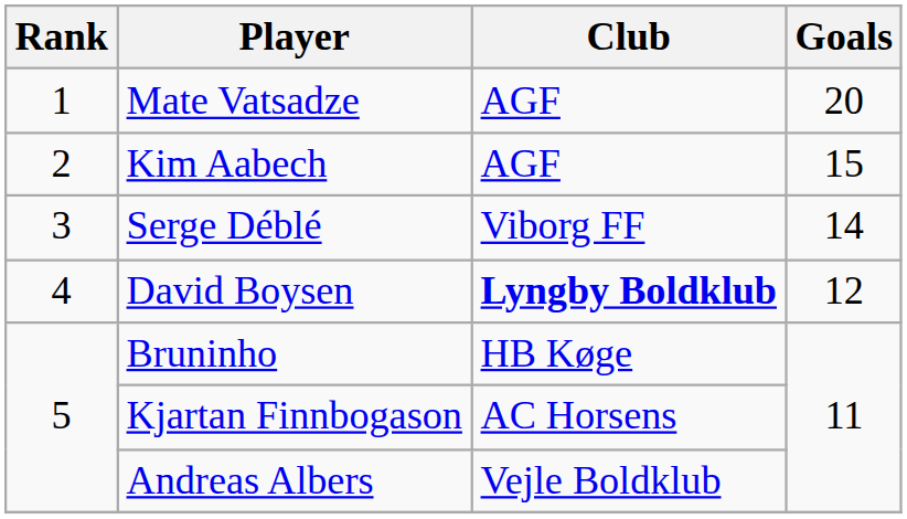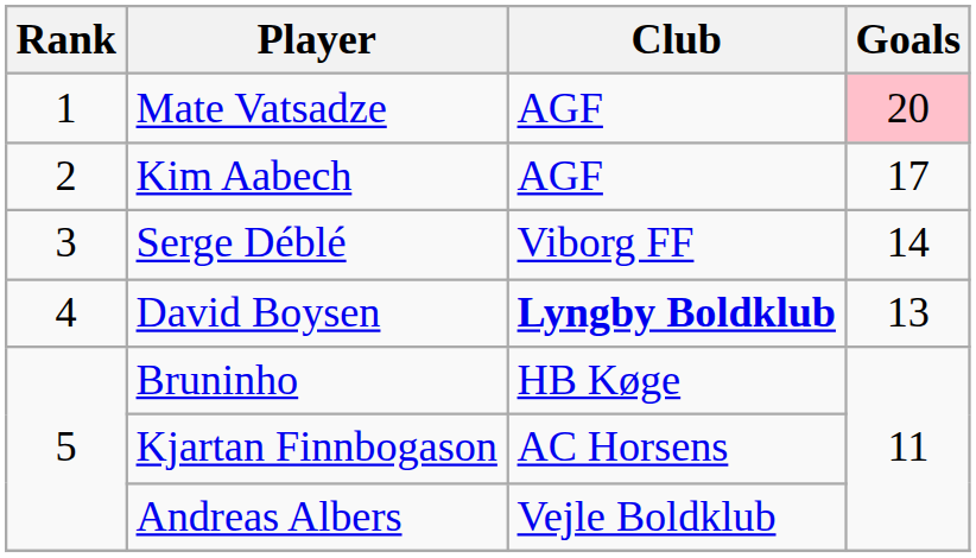 <table class="wikitable sortable" style="text-align:center">
 <tr>
 <th>Rank</th>
 <th>Player</th>
 <th>Club</th>
 <th>Goals</th>
 </tr>
 <tr>
 <td rowspan=1>1</td>
 <td align="left"> <a href='#'>Mate Vatsadze</a></td>
 <td align="left"><a href='#'>AGF</a></td>
-<td rowspan=1>20</td>
+<td rowspan=1 style="background: pink;">20</td>
 </tr>
 <tr>
 <td rowspan=1>2</td>
 <td align="left"> <a href='#'>Kim Aabech</a></td>
 <td align="left"><a href='#'>AGF</a></td>
-<td rowspan=1>15</td>
+<td rowspan=1>17</td>
 </tr>
 <tr>
 <td rowspan=1>3</td>
 <td align="left"> <a href='#'>Serge Déblé</a></td>
 <td align="left"><a href='#'>Viborg FF</a></td>
 <td rowspan=1>14</td>
 </tr>
 <tr>
 <td rowspan=1>4</td>
 <td align="left"> <a href='#'>David Boysen</a></td>
 <td align="left"><strong><a href='#'>Lyngby Boldklub</a></strong></td>
-<td rowspan=1>12</td>
+<td rowspan=1>13</td>
 </tr>
 <tr>
 <td rowspan=3>5</td>
 <td align="left"> <a href='#'>Bruninho</a></td>
 <td align="left"><a href='#'>HB Køge</a></td>
 <td rowspan=3>11</td>
 </tr>
 <tr>
 <td align="left"> <a href='#'>Kjartan Finnbogason</a></td>
 <td align="left"><a href='#'>AC Horsens</a></td>
 </tr>
 <tr>
 <td align="left"> <a href='#'>Andreas Albers</a></td>
 <td align="left"><a href='#'>Vejle Boldklub</a></td>
 </tr>
 <tr>
 </tr>
 </table>
